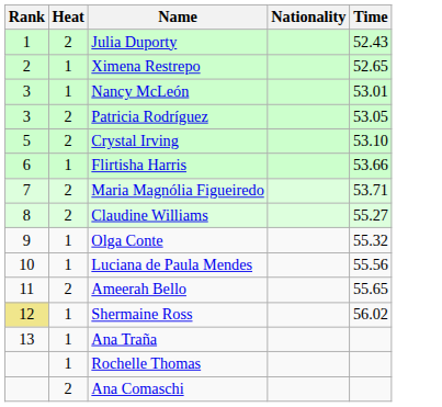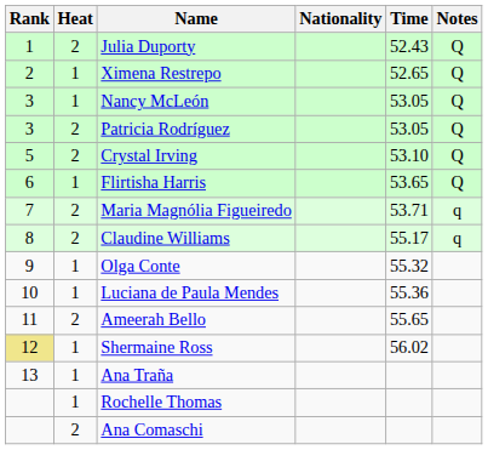 <table class="wikitable sortable" style="text-align:center">
 <tr>
 <th>Rank</th>
 <th>Heat</th>
 <th>Name</th>
 <th>Nationality</th>
 <th>Time</th>
+<th>Notes</th>
 </tr>
 <tr bgcolor=ccffcc>
 <td>1</td>
 <td>2</td>
 <td align=left><a href='#'>Julia Duporty</a></td>
 <td align=left></td>
 <td>52.43</td>
+<td>Q</td>
 </tr>
 <tr bgcolor=ccffcc>
 <td>2</td>
 <td>1</td>
 <td align=left><a href='#'>Ximena Restrepo</a></td>
 <td align=left></td>
 <td>52.65</td>
+<td>Q</td>
 </tr>
 <tr bgcolor=ccffcc>
 <td>3</td>
 <td>1</td>
 <td align=left><a href='#'>Nancy McLeón</a></td>
 <td align=left></td>
-<td>53.01</td>
+<td>53.05</td>
+<td>Q</td>
 </tr>
 <tr bgcolor=ccffcc>
 <td>3</td>
 <td>2</td>
 <td align=left><a href='#'>Patricia Rodríguez</a></td>
 <td align=left></td>
 <td>53.05</td>
+<td>Q</td>
 </tr>
 <tr bgcolor=ccffcc>
 <td>5</td>
 <td>2</td>
 <td align=left><a href='#'>Crystal Irving</a></td>
 <td align=left></td>
 <td>53.10</td>
+<td>Q</td>
 </tr>
 <tr bgcolor=ccffcc>
 <td>6</td>
 <td>1</td>
 <td align=left><a href='#'>Flirtisha Harris</a></td>
 <td align=left></td>
-<td>53.66</td>
+<td>53.65</td>
+<td>Q</td>
 </tr>
 <tr bgcolor=ddffdd>
 <td>7</td>
 <td>2</td>
 <td align=left><a href='#'>Maria Magnólia Figueiredo</a></td>
 <td align=left></td>
 <td>53.71</td>
+<td>q</td>
 </tr>
 <tr bgcolor=ddffdd>
 <td>8</td>
 <td>2</td>
 <td align=left><a href='#'>Claudine Williams</a></td>
 <td align=left></td>
-<td>55.27</td>
+<td>55.17</td>
+<td>q</td>
 </tr>
 <tr>
 <td>9</td>
 <td>1</td>
 <td align=left><a href='#'>Olga Conte</a></td>
 <td align=left></td>
 <td>55.32</td>
+<td></td>
 </tr>
 <tr>
 <td>10</td>
 <td>1</td>
 <td align=left><a href='#'>Luciana de Paula Mendes</a></td>
 <td align=left></td>
-<td>55.56</td>
+<td>55.36</td>
+<td></td>
 </tr>
 <tr>
 <td>11</td>
 <td>2</td>
 <td align=left><a href='#'>Ameerah Bello</a></td>
 <td align=left></td>
 <td>55.65</td>
+<td></td>
 </tr>
 <tr>
 <td style="background: khaki;">12</td>
 <td>1</td>
 <td align=left><a href='#'>Shermaine Ross</a></td>
 <td align=left></td>
 <td>56.02</td>
+<td></td>
 </tr>
 <tr>
 <td>13</td>
 <td>1</td>
 <td align=left><a href='#'>Ana Traña</a></td>
 <td align=left></td>
+<td></td>
 <td></td>
 </tr>
 <tr>
 <td></td>
 <td>1</td>
 <td align=left><a href='#'>Rochelle Thomas</a></td>
 <td align=left></td>
 <td></td>
+<td></td>
 </tr>
 <tr>
 <td></td>
 <td>2</td>
 <td align=left><a href='#'>Ana Comaschi</a></td>
 <td align=left></td>
 <td></td>
+<td></td>
 </tr>
 </table>
